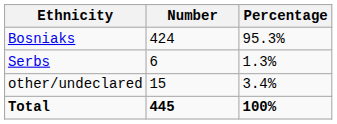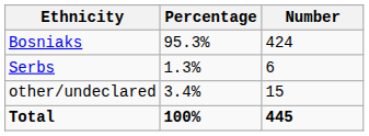 <table class="wikitable">
 <tr>
 <th width="100px">Ethnicity</th>
+<th width="80px">Percentage</th>
 <th width="80px">Number</th>
-<th width="80px">Percentage</th>
 </tr>
 <tr>
 <td><a href='#'>Bosniaks</a></td>
+<td>95.3%</td>
 <td>424</td>
-<td>95.3%</td>
 </tr>
 <tr>
 <td><a href='#'>Serbs</a></td>
+<td>1.3%</td>
 <td>6</td>
-<td>1.3%</td>
 </tr>
 <tr>
 <td>other/undeclared</td>
+<td>3.4%</td>
 <td>15</td>
-<td>3.4%</td>
 </tr>
 <tr>
 <td><strong>Total</strong></td>
+<td><strong>100%</strong></td>
 <td><strong>445</strong></td>
-<td><strong>100%</strong></td>
 </tr>
 </table>
